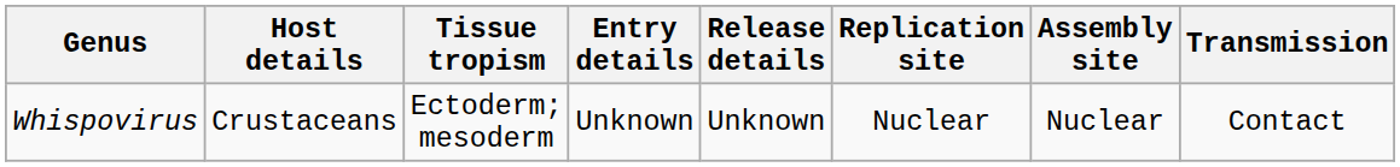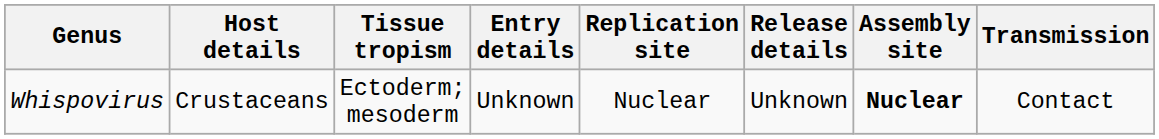 <table class="wikitable sortable" style="text-align:center">
 <tr>
 <th>Genus</th>
 <th>Host details</th>
 <th>Tissue tropism</th>
 <th>Entry details</th>
+<th>Replication site</th>
 <th>Release details</th>
-<th>Replication site</th>
 <th>Assembly site</th>
 <th>Transmission</th>
 </tr>
 <tr>
 <td><em>Whispovirus</em></td>
 <td>Crustaceans</td>
 <td>Ectoderm; mesoderm</td>
 <td>Unknown</td>
+<td>Nuclear</td>
 <td>Unknown</td>
-<td>Nuclear</td>
-<td>Nuclear</td>
+<td><strong>Nuclear</strong></td>
 <td>Contact</td>
 </tr>
 </table>
